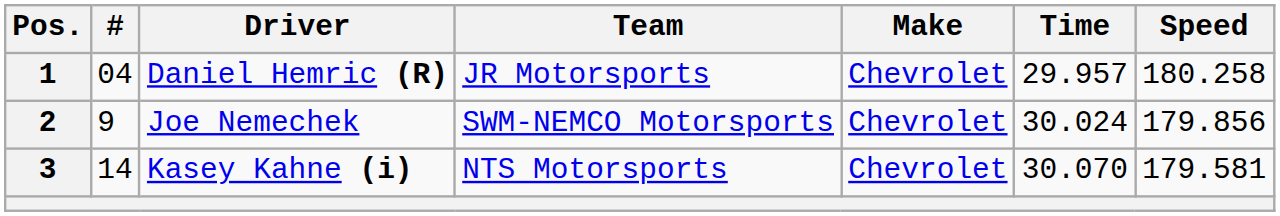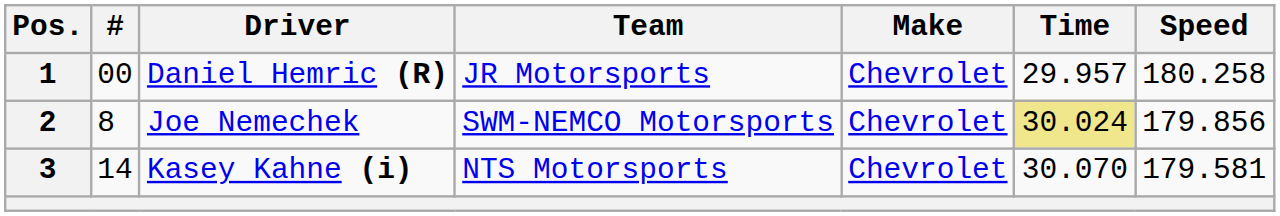 <table class="wikitable" style="font-size:95%">
 <tr>
 <th>Pos.</th>
 <th>#</th>
 <th>Driver</th>
 <th>Team</th>
 <th>Make</th>
 <th>Time</th>
 <th>Speed</th>
 </tr>
 <tr>
 <th>1</th>
-<td>04</td>
+<td>00</td>
 <td><a href='#'>Daniel Hemric</a> <strong>(R)</strong></td>
 <td><a href='#'>JR Motorsports</a></td>
 <td><a href='#'>Chevrolet</a></td>
 <td>29.957</td>
 <td>180.258</td>
 </tr>
 <tr>
 <th>2</th>
-<td>9</td>
+<td>8</td>
 <td><a href='#'>Joe Nemechek</a></td>
 <td><a href='#'>SWM-NEMCO Motorsports</a></td>
 <td><a href='#'>Chevrolet</a></td>
-<td>30.024</td>
+<td style="background: khaki;">30.024</td>
 <td>179.856</td>
 </tr>
 <tr>
 <th>3</th>
 <td>14</td>
 <td><a href='#'>Kasey Kahne</a> <strong>(i)</strong></td>
 <td><a href='#'>NTS Motorsports</a></td>
 <td><a href='#'>Chevrolet</a></td>
 <td>30.070</td>
 <td>179.581</td>
 </tr>
 <tr>
 <th colspan="7"></th>
 </tr>
 </table>
